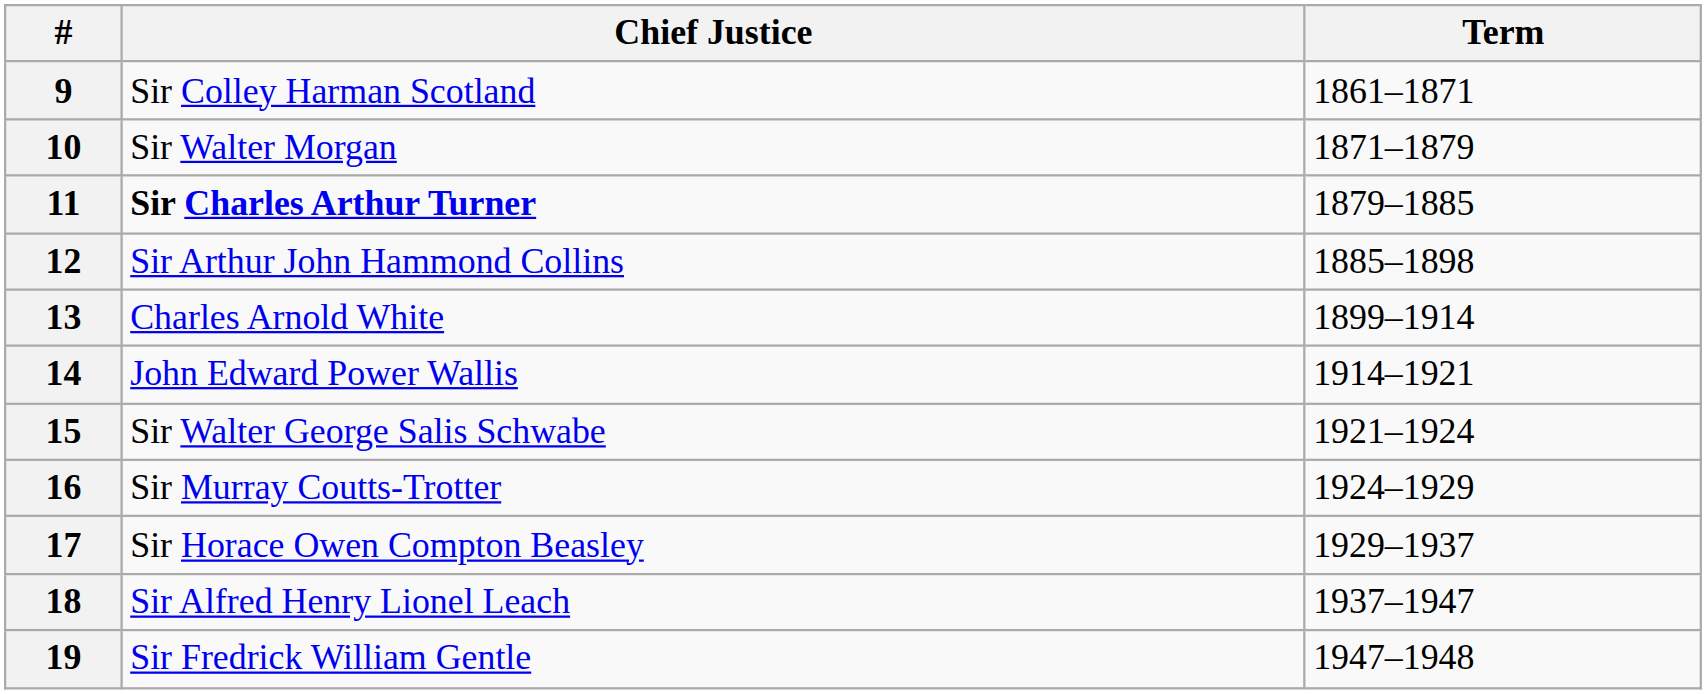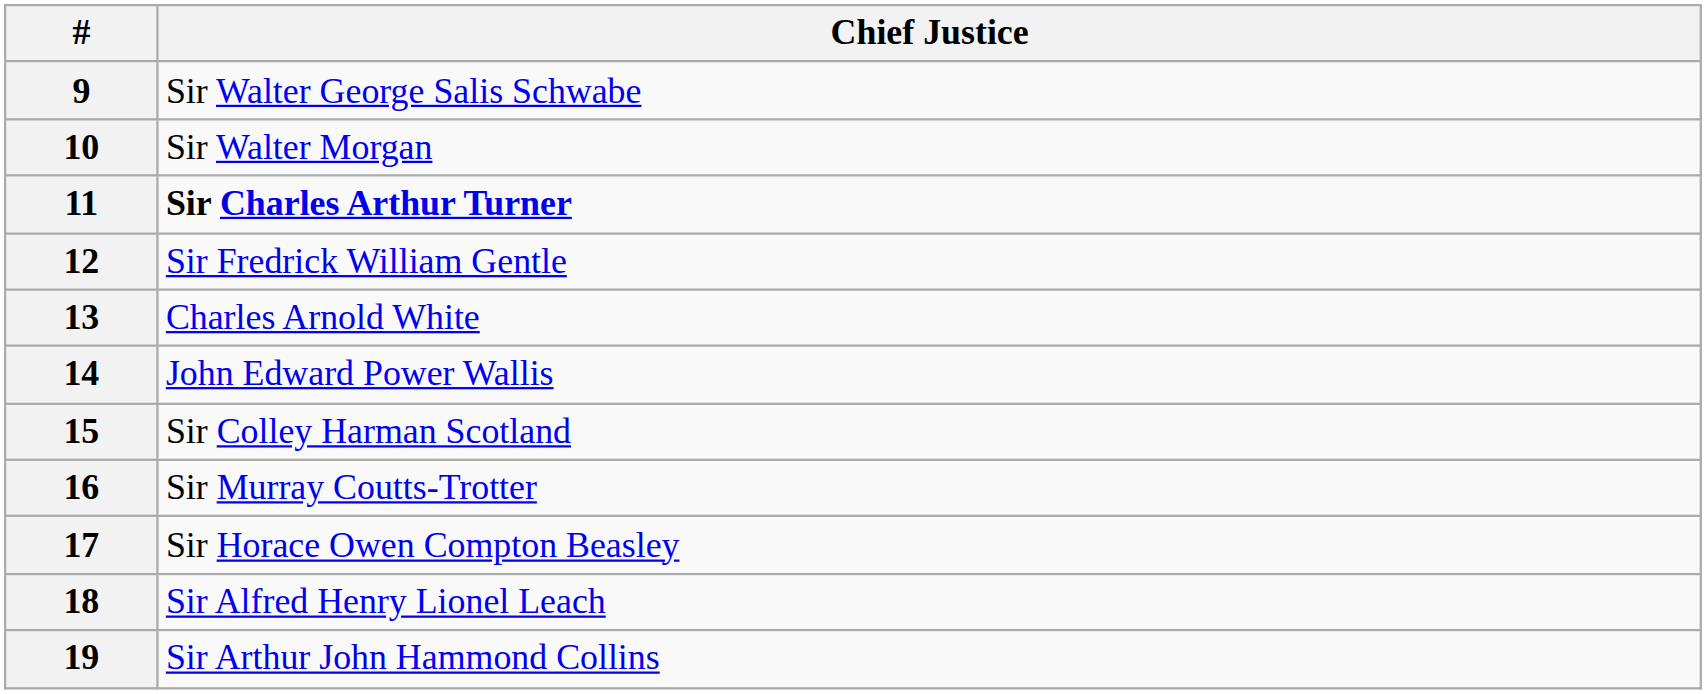 <table class="wikitable" width="60%">
 <tr>
 <th>#</th>
 <th>Chief Justice</th>
-<th>Term</th>
 </tr>
 <tr>
 <th>9</th>
-<td>Sir <a href='#'>Colley Harman Scotland</a></td>
-<td>1861–1871</td>
+<td>Sir <a href='#'>Walter George Salis Schwabe</a></td>
 </tr>
 <tr>
 <th>10</th>
 <td>Sir <a href='#'>Walter Morgan</a></td>
-<td>1871–1879</td>
 </tr>
 <tr>
 <th>11</th>
 <td><strong>Sir <a href='#'>Charles Arthur Turner</a></strong></td>
-<td>1879–1885</td>
 </tr>
 <tr>
 <th>12</th>
-<td><a href='#'>Sir Arthur John Hammond Collins</a></td>
-<td>1885–1898</td>
+<td><a href='#'>Sir Fredrick William Gentle</a></td>
 </tr>
 <tr>
 <th>13</th>
 <td><a href='#'>Charles Arnold White</a></td>
-<td>1899–1914</td>
 </tr>
 <tr>
 <th>14</th>
 <td><a href='#'>John Edward Power Wallis</a></td>
-<td>1914–1921</td>
 </tr>
 <tr>
 <th>15</th>
-<td>Sir <a href='#'>Walter George Salis Schwabe</a></td>
-<td>1921–1924</td>
+<td>Sir <a href='#'>Colley Harman Scotland</a></td>
 </tr>
 <tr>
 <th>16</th>
 <td>Sir <a href='#'>Murray Coutts-Trotter</a></td>
-<td>1924–1929</td>
 </tr>
 <tr>
 <th>17</th>
 <td>Sir <a href='#'>Horace Owen Compton Beasley</a></td>
-<td>1929–1937</td>
 </tr>
 <tr>
 <th>18</th>
 <td><a href='#'>Sir Alfred Henry Lionel Leach</a></td>
-<td>1937–1947</td>
 </tr>
 <tr>
 <th>19</th>
-<td><a href='#'>Sir Fredrick William Gentle</a></td>
-<td>1947–1948</td>
+<td><a href='#'>Sir Arthur John Hammond Collins</a></td>
 </tr>
 </table>
